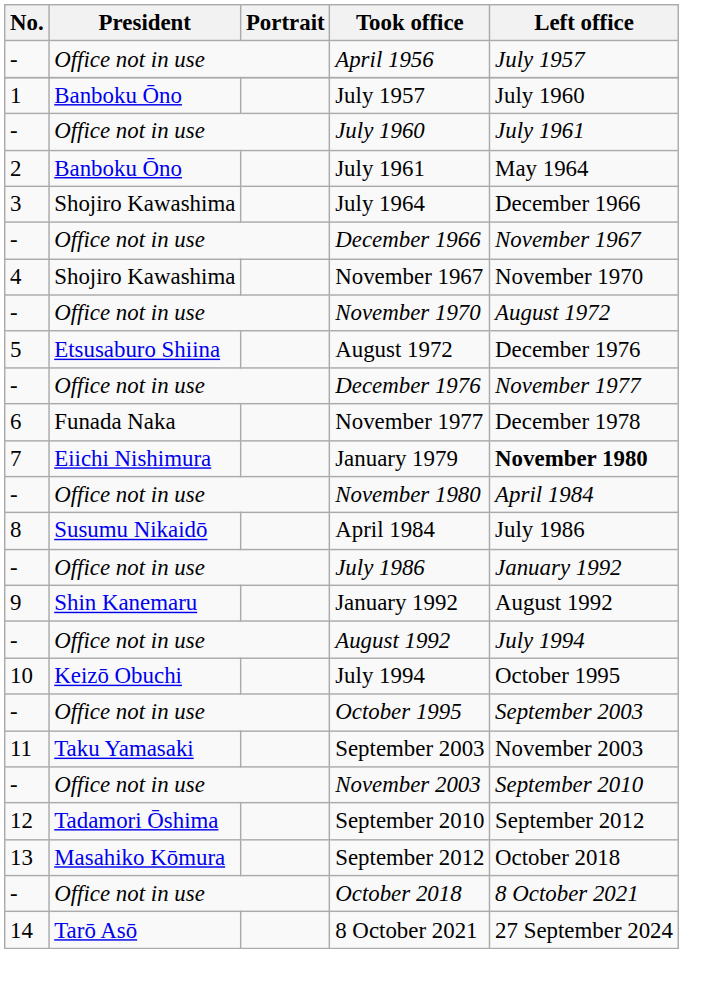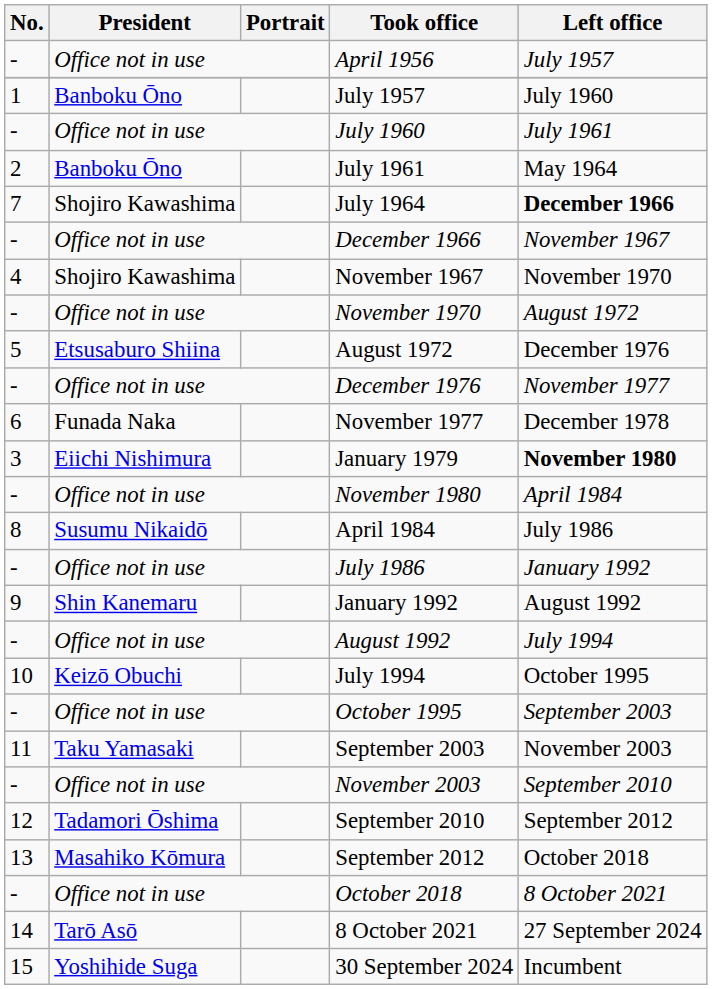 <table class="wikitable">
 <tr>
 <th>No.</th>
 <th>President<br></th>
 <th class="unsortable">Portrait</th>
 <th>Took office</th>
 <th>Left office</th>
 </tr>
 <tr>
 <td>-</td>
 <td colspan="2"><em>Office not in use</em></td>
 <td><em>April 1956</em></td>
 <td><em>July 1957</em></td>
 </tr>
 <tr>
 </tr>
 <tr>
 <td>1</td>
 <td><a href='#'>Banboku Ōno</a><br><small></small></td>
 <td></td>
 <td>July 1957</td>
 <td>July 1960</td>
 </tr>
 <tr>
 <td>-</td>
 <td colspan="2"><em>Office not in use</em></td>
 <td><em>July 1960</em></td>
 <td><em>July 1961</em></td>
 </tr>
 <tr>
 <td>2</td>
 <td><a href='#'>Banboku Ōno</a><br><small></small></td>
 <td></td>
 <td>July 1961</td>
 <td>May 1964</td>
 </tr>
 <tr>
-<td>3</td>
+<td>7</td>
 <td>Shojiro Kawashima<br><small></small></td>
 <td></td>
 <td>July 1964</td>
-<td>December 1966</td>
+<td><strong>December 1966</strong></td>
 </tr>
 <tr>
 <td>-</td>
 <td colspan="2"><em>Office not in use</em></td>
 <td><em>December 1966</em></td>
 <td><em>November 1967</em></td>
 </tr>
 <tr>
 <td>4</td>
 <td>Shojiro Kawashima<br><small></small></td>
 <td></td>
 <td>November 1967</td>
 <td>November 1970</td>
 </tr>
 <tr>
 <td>-</td>
 <td colspan="2"><em>Office not in use</em></td>
 <td><em>November 1970</em></td>
 <td><em>August 1972</em></td>
 </tr>
 <tr>
 <td>5</td>
 <td><a href='#'>Etsusaburo Shiina</a><br><small></small></td>
 <td></td>
 <td>August 1972</td>
 <td>December 1976</td>
 </tr>
 <tr>
 <td>-</td>
 <td colspan="2"><em>Office not in use</em></td>
 <td><em>December 1976</em></td>
 <td><em>November 1977</em></td>
 </tr>
 <tr>
 <td>6</td>
 <td>Funada Naka<br><small></small></td>
 <td></td>
 <td>November 1977</td>
 <td>December 1978</td>
 </tr>
 <tr>
-<td>7</td>
+<td>3</td>
 <td><a href='#'>Eiichi Nishimura</a><br><small></small></td>
 <td></td>
 <td>January 1979</td>
 <td><strong>November 1980</strong></td>
 </tr>
 <tr>
 <td>-</td>
 <td colspan="2"><em>Office not in use</em></td>
 <td><em>November 1980</em></td>
 <td><em>April 1984</em></td>
 </tr>
 <tr>
 <td>8</td>
 <td><a href='#'>Susumu Nikaidō</a><br><small></small></td>
 <td></td>
 <td>April 1984</td>
 <td>July 1986</td>
 </tr>
 <tr>
 <td>-</td>
 <td colspan="2"><em>Office not in use</em></td>
 <td><em>July 1986</em></td>
 <td><em>January 1992</em></td>
 </tr>
 <tr>
 <td>9</td>
 <td><a href='#'>Shin Kanemaru</a><br><small></small></td>
 <td></td>
 <td>January 1992</td>
 <td>August 1992</td>
 </tr>
 <tr>
 <td>-</td>
 <td colspan="2"><em>Office not in use</em></td>
 <td><em>August 1992</em></td>
 <td><em>July 1994</em></td>
 </tr>
 <tr>
 <td>10</td>
 <td><a href='#'>Keizō Obuchi</a><br><small></small></td>
 <td></td>
 <td>July 1994</td>
 <td>October 1995</td>
 </tr>
 <tr>
 <td>-</td>
 <td colspan="2"><em>Office not in use</em></td>
 <td><em>October 1995</em></td>
 <td><em>September 2003</em></td>
 </tr>
 <tr>
 <td>11</td>
 <td><a href='#'>Taku Yamasaki</a><br><small></small></td>
 <td></td>
 <td>September 2003</td>
 <td>November 2003</td>
 </tr>
 <tr>
 <td>-</td>
 <td colspan="2"><em>Office not in use</em></td>
 <td><em>November 2003</em></td>
 <td><em>September 2010</em></td>
 </tr>
 <tr>
 <td>12</td>
 <td><a href='#'>Tadamori Ōshima</a><br><small></small></td>
 <td></td>
 <td>September 2010</td>
 <td>September 2012</td>
 </tr>
 <tr>
 <td>13</td>
 <td><a href='#'>Masahiko Kōmura</a><br><small></small></td>
 <td></td>
 <td>September 2012</td>
 <td>October 2018</td>
 </tr>
 <tr>
 <td>-</td>
 <td colspan="2"><em>Office not in use</em></td>
 <td><em>October 2018</em></td>
 <td><em>8 October 2021</em></td>
 </tr>
 <tr>
 <td>14</td>
 <td><a href='#'>Tarō Asō</a><br><small></small></td>
 <td></td>
 <td>8 October 2021</td>
 <td>27 September 2024</td>
 </tr>
+<tr>
+<td>15</td>
+<td><a href='#'>Yoshihide Suga</a><br><small></small></td>
+<td></td>
+<td>30 September 2024</td>
+<td>Incumbent</td>
+</tr>
 </table>
